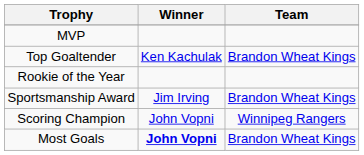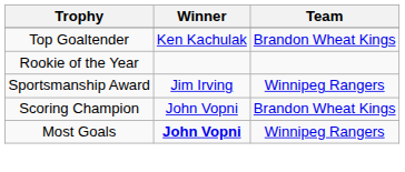 <table class="wikitable" style="text-align:center">
 <tr>
 <th>Trophy</th>
 <th>Winner</th>
 <th>Team</th>
 </tr>
 <tr align="center">
-</tr>
-<tr>
-<td>MVP</td>
-<td></td>
-<td></td>
 </tr>
 <tr>
 <td>Top Goaltender</td>
 <td><a href='#'>Ken Kachulak</a></td>
 <td><a href='#'>Brandon Wheat Kings</a></td>
 </tr>
 <tr>
 <td>Rookie of the Year</td>
 <td></td>
 <td></td>
 </tr>
 <tr>
 <td>Sportsmanship Award</td>
 <td><a href='#'>Jim Irving</a></td>
-<td><a href='#'>Brandon Wheat Kings</a></td>
+<td><a href='#'>Winnipeg Rangers</a></td>
 </tr>
 <tr>
 <td>Scoring Champion</td>
 <td><a href='#'>John Vopni</a></td>
-<td><a href='#'>Winnipeg Rangers</a></td>
+<td><a href='#'>Brandon Wheat Kings</a></td>
 </tr>
 <tr>
 <td>Most Goals</td>
 <td><strong><a href='#'>John Vopni</a></strong></td>
-<td><a href='#'>Brandon Wheat Kings</a></td>
+<td><a href='#'>Winnipeg Rangers</a></td>
 </tr>
 </table>
